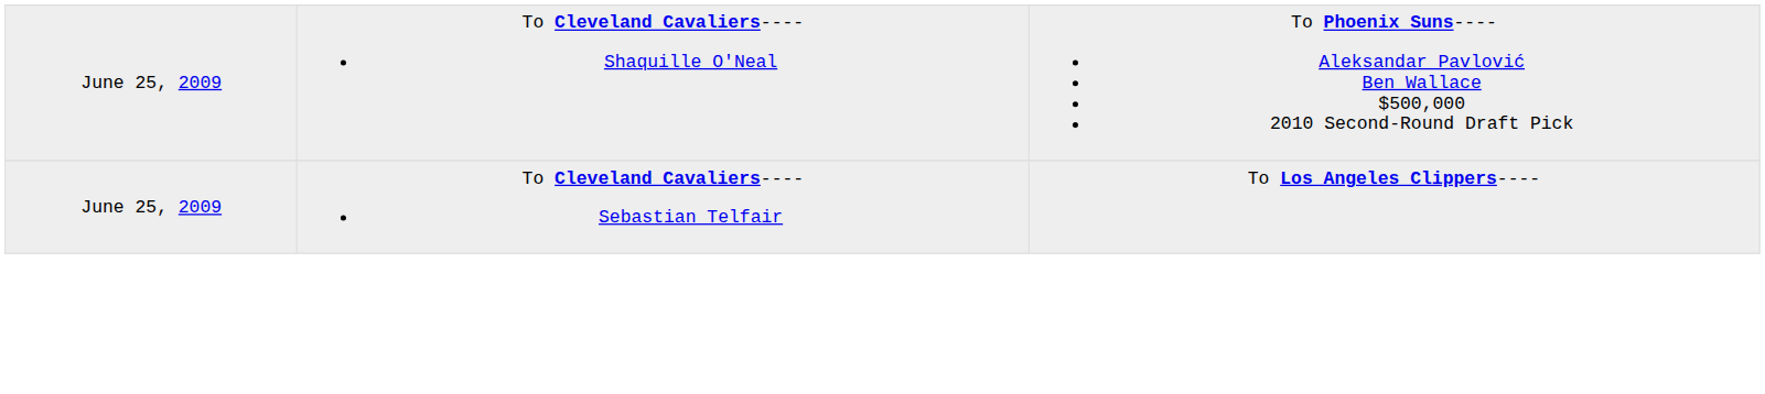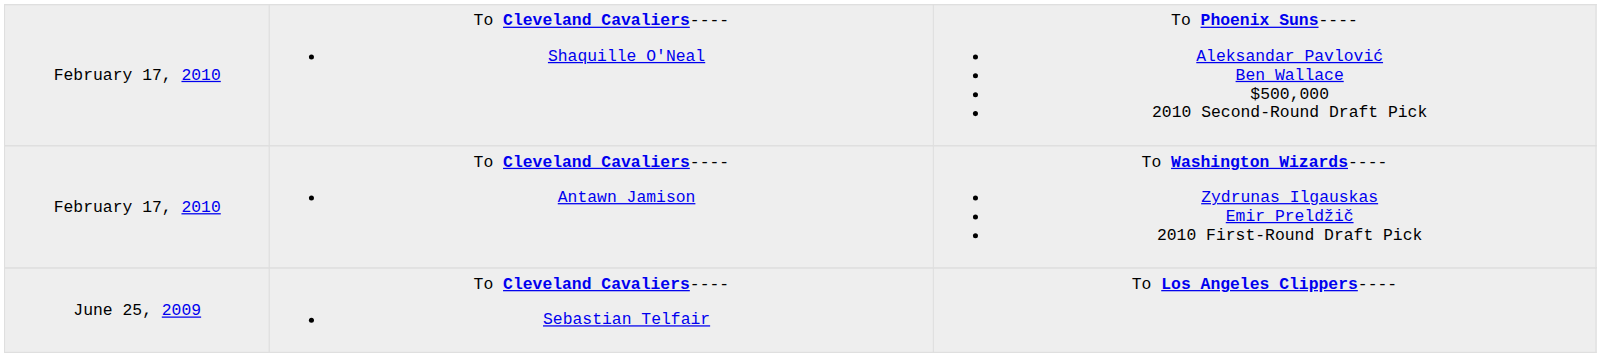 <table border=1 style="border-collapse:collapse; text-align: center; width: 100%" bordercolor="#DFDFDF"  cellpadding="5">
 <tr>
 </tr>
 <tr bgcolor="eeeeee">
-<td style="width:12%">June 25, <a href='#'>2009</a></td>
+<td style="width:12%">February 17, <a href='#'>2010</a></td>
 <td style="width:30%" valign="top">To <strong><a href='#'>Cleveland Cavaliers</a></strong>----<br><ul><li> <a href='#'>Shaquille O'Neal</a></li></ul></td>
 <td style="width:30%" valign="top">To <strong><a href='#'>Phoenix Suns</a></strong>----<br><ul><li><a href='#'>Aleksandar Pavlović</a></li><li><a href='#'>Ben Wallace</a></li><li>$500,000</li><li>2010 Second-Round Draft Pick</li></ul></td>
 </tr>
 <tr>
+</tr>
+<tr bgcolor="eeeeee">
+<td style="width:12%">February 17, <a href='#'>2010</a></td>
+<td style="width:30%" valign="top">To <strong><a href='#'>Cleveland Cavaliers</a></strong>----<br><ul><li> <a href='#'>Antawn Jamison</a></li></ul></td>
+<td style="width:30%" valign="top">To <strong><a href='#'>Washington Wizards</a></strong>----<br><ul><li> <a href='#'>Zydrunas Ilgauskas</a></li><li> <a href='#'>Emir Preldžič</a></li><li>2010 First-Round Draft Pick</li></ul></td>
 </tr>
 <tr>
 </tr>
 <tr bgcolor="eeeeee">
 <td style="width:12%">June 25, <a href='#'>2009</a></td>
 <td style="width:30%" valign="top">To <strong><a href='#'>Cleveland Cavaliers</a></strong>----<br><ul><li> <a href='#'>Sebastian Telfair</a></li></ul></td>
 <td style="width:30%" valign="top">To <strong><a href='#'>Los Angeles Clippers</a></strong>----</td>
 </tr>
 </table>
